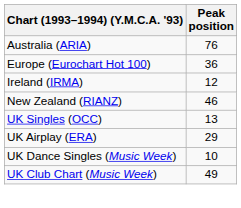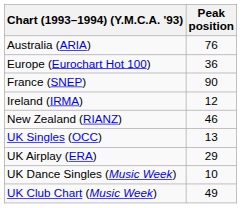 <table class="wikitable sortable">
 <tr>
 <th>Chart (1993–1994) (Y.M.C.A. '93)</th>
 <th>Peak<br>position</th>
 </tr>
 <tr>
 <td>Australia (<a href='#'>ARIA</a>)</td>
 <td style="text-align:center;">76</td>
 </tr>
 <tr>
 <td>Europe (<a href='#'>Eurochart Hot 100</a>)</td>
 <td style="text-align:center;">36</td>
+</tr>
+<tr>
+<td>France (<a href='#'>SNEP</a>)</td>
+<td style="text-align:center;">90</td>
 </tr>
 <tr>
 <td>Ireland (<a href='#'>IRMA</a>)</td>
 <td style="text-align:center;">12</td>
 </tr>
 <tr>
 <td>New Zealand (<a href='#'>RIANZ</a>)</td>
 <td style="text-align:center;">46</td>
 </tr>
 <tr>
 <td><a href='#'>UK Singles</a> (<a href='#'>OCC</a>)</td>
 <td style="text-align:center;">13</td>
 </tr>
 <tr>
 <td>UK Airplay (<a href='#'>ERA</a>)</td>
 <td style="text-align:center;">29</td>
 </tr>
 <tr>
 <td>UK Dance Singles (<em><a href='#'>Music Week</a></em>)</td>
 <td style="text-align:center;">10</td>
 </tr>
 <tr>
 <td><a href='#'>UK Club Chart</a> (<em><a href='#'>Music Week</a></em>)</td>
 <td style="text-align:center;">49</td>
 </tr>
 </table>
